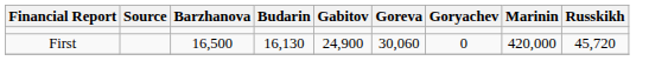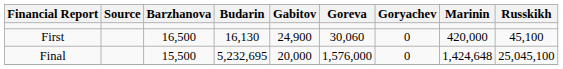 <table class="wikitable" style="text-align:center; font-size:90%; line-height:14px">
 <tr>
 <th>Financial Report</th>
 <th>Source</th>
 <th>Barzhanova</th>
 <th>Budarin</th>
 <th>Gabitov</th>
 <th>Goreva</th>
 <th>Goryachev</th>
 <th>Marinin</th>
 <th>Russkikh</th>
 </tr>
 <tr>
 <td></td>
 <td></td>
 <td bgcolor=></td>
 <td bgcolor=></td>
 <td bgcolor=></td>
 <td bgcolor=></td>
 <td bgcolor=></td>
 <td bgcolor=></td>
 <td bgcolor=></td>
 </tr>
 <tr align=center>
 <td>First</td>
 <td></td>
 <td>16,500</td>
 <td>16,130</td>
 <td>24,900</td>
 <td>30,060</td>
 <td>0</td>
 <td>420,000</td>
-<td>45,720</td>
+<td>45,100</td>
+</tr>
+<tr>
+<td>Final</td>
+<td></td>
+<td>15,500</td>
+<td>5,232,695</td>
+<td>20,000</td>
+<td>1,576,000</td>
+<td>0</td>
+<td>1,424,648</td>
+<td>25,045,100</td>
 </tr>
 <tr>
 </tr>
 </table>
